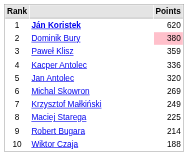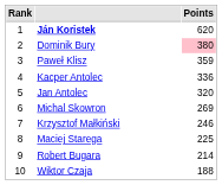 <table cellspacing="1" cellpadding="3" style="border:1px solid #AAAAAA;font-size:86%">
 <tr style="background-color: #E4E4E4;">
 <th style="border-bottom:1px solid #AAAAAA" width=10>Rank</th>
 <th style="border-bottom:1px solid #AAAAAA" width=200></th>
 <th style="border-bottom:1px solid #AAAAAA" width=20 align=right>Points</th>
 </tr>
 <tr>
 <td align=center>1</td>
 <td> <strong><a href='#'>Ján Koristek</a></strong></td>
 <td align=right>620</td>
 </tr>
 <tr>
 <td align=center>2</td>
 <td> <a href='#'>Dominik Bury</a></td>
 <td align=right style="background: pink;">380</td>
 </tr>
 <tr>
 <td align=center>3</td>
 <td>  <a href='#'>Paweł Klisz</a></td>
 <td align=right>359</td>
 </tr>
 <tr>
 <td align=center>4</td>
 <td> <a href='#'>Kacper Antolec</a></td>
 <td align=right>336</td>
 </tr>
 <tr>
 <td align=center>5</td>
 <td> <a href='#'>Jan Antolec</a></td>
 <td align=right>320</td>
 </tr>
 <tr>
 <td align=center>6</td>
 <td> <a href='#'>Michal Skowron</a></td>
 <td align=right>269</td>
 </tr>
 <tr>
 <td align=center>7</td>
 <td> <a href='#'>Krzysztof Małkiński</a></td>
-<td align=right>249</td>
+<td align=right>246</td>
 </tr>
 <tr>
 <td align=center>8</td>
 <td> <a href='#'>Maciej Starega</a></td>
 <td align=right>225</td>
 </tr>
 <tr>
 <td align=center>9</td>
 <td> <a href='#'>Robert Bugara</a></td>
 <td align=right>214</td>
 </tr>
 <tr>
 <td align=center>10</td>
 <td> <a href='#'>Wiktor Czaja</a></td>
 <td align=right>188</td>
 </tr>
 </table>
